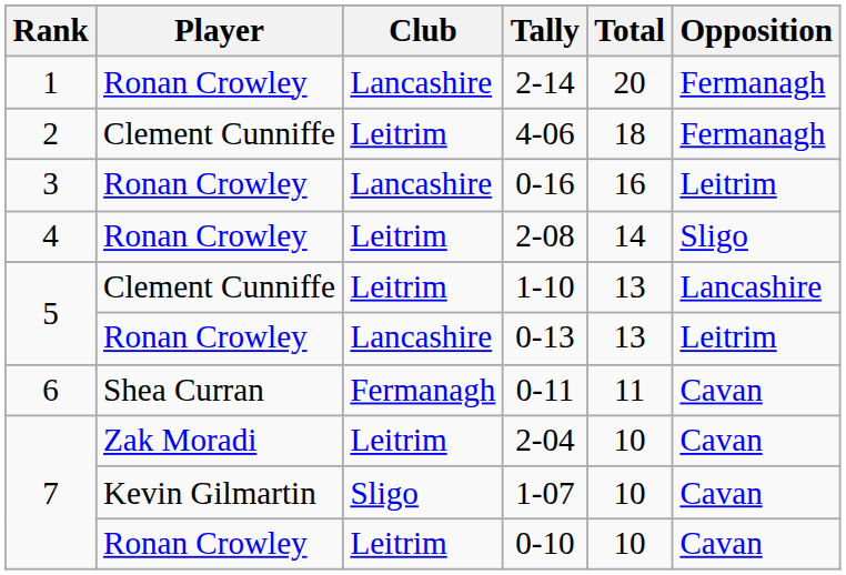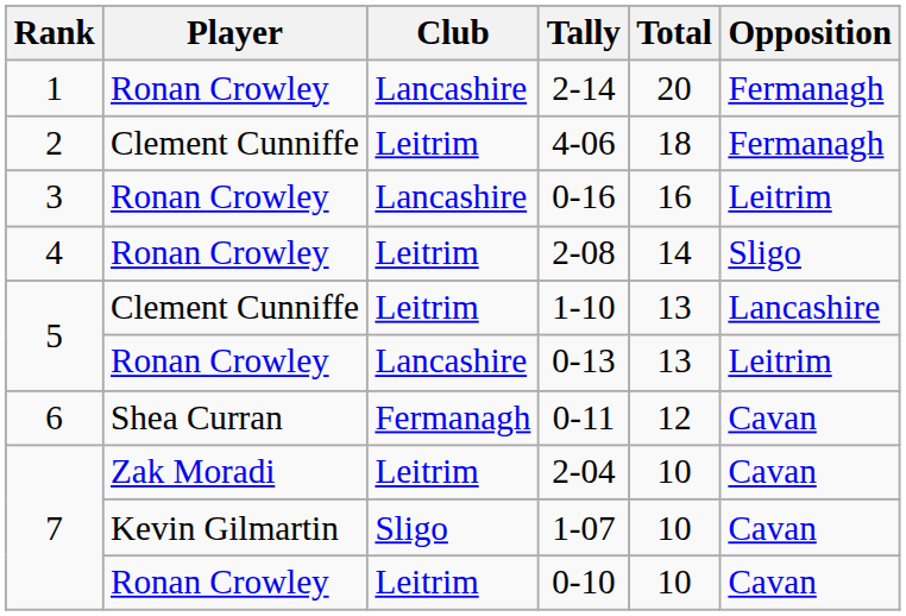 <table class="wikitable">
 <tr>
 <th>Rank</th>
 <th>Player</th>
 <th>Club</th>
 <th>Tally</th>
 <th>Total</th>
 <th>Opposition</th>
 </tr>
 <tr>
 <td rowspan=1 align=center>1</td>
 <td><a href='#'>Ronan Crowley</a></td>
 <td><a href='#'>Lancashire</a></td>
 <td align=center>2-14</td>
 <td align=center>20</td>
 <td><a href='#'>Fermanagh</a></td>
 </tr>
 <tr>
 <td rowspan=1 align=center>2</td>
 <td>Clement Cunniffe</td>
 <td><a href='#'>Leitrim</a></td>
 <td align=center>4-06</td>
 <td align=center>18</td>
 <td><a href='#'>Fermanagh</a></td>
 </tr>
 <tr>
 <td rowspan=1 align=center>3</td>
 <td><a href='#'>Ronan Crowley</a></td>
 <td><a href='#'>Lancashire</a></td>
 <td align=center>0-16</td>
 <td align=center>16</td>
 <td><a href='#'>Leitrim</a></td>
 </tr>
 <tr>
 <td rowspan=1 align=center>4</td>
 <td><a href='#'>Ronan Crowley</a></td>
 <td><a href='#'>Leitrim</a></td>
 <td align=center>2-08</td>
 <td align=center>14</td>
 <td><a href='#'>Sligo</a></td>
 </tr>
 <tr>
 <td rowspan=2 align=center>5</td>
 <td>Clement Cunniffe</td>
 <td><a href='#'>Leitrim</a></td>
 <td align=center>1-10</td>
 <td align=center>13</td>
 <td><a href='#'>Lancashire</a></td>
 </tr>
 <tr>
 <td><a href='#'>Ronan Crowley</a></td>
 <td><a href='#'>Lancashire</a></td>
 <td align=center>0-13</td>
 <td align=center>13</td>
 <td><a href='#'>Leitrim</a></td>
 </tr>
 <tr>
 <td rowspan=1 align=center>6</td>
 <td>Shea Curran</td>
 <td><a href='#'>Fermanagh</a></td>
 <td align=center>0-11</td>
-<td align=center>11</td>
+<td align=center>12</td>
 <td><a href='#'>Cavan</a></td>
 </tr>
 <tr>
 <td rowspan=3 align=center>7</td>
 <td><a href='#'>Zak Moradi</a></td>
 <td><a href='#'>Leitrim</a></td>
 <td align=center>2-04</td>
 <td align=center>10</td>
 <td><a href='#'>Cavan</a></td>
 </tr>
 <tr>
 <td>Kevin Gilmartin</td>
 <td><a href='#'>Sligo</a></td>
 <td align=center>1-07</td>
 <td align=center>10</td>
 <td><a href='#'>Cavan</a></td>
 </tr>
 <tr>
 <td><a href='#'>Ronan Crowley</a></td>
 <td><a href='#'>Leitrim</a></td>
 <td align=center>0-10</td>
 <td align=center>10</td>
 <td><a href='#'>Cavan</a></td>
 </tr>
 </table>
